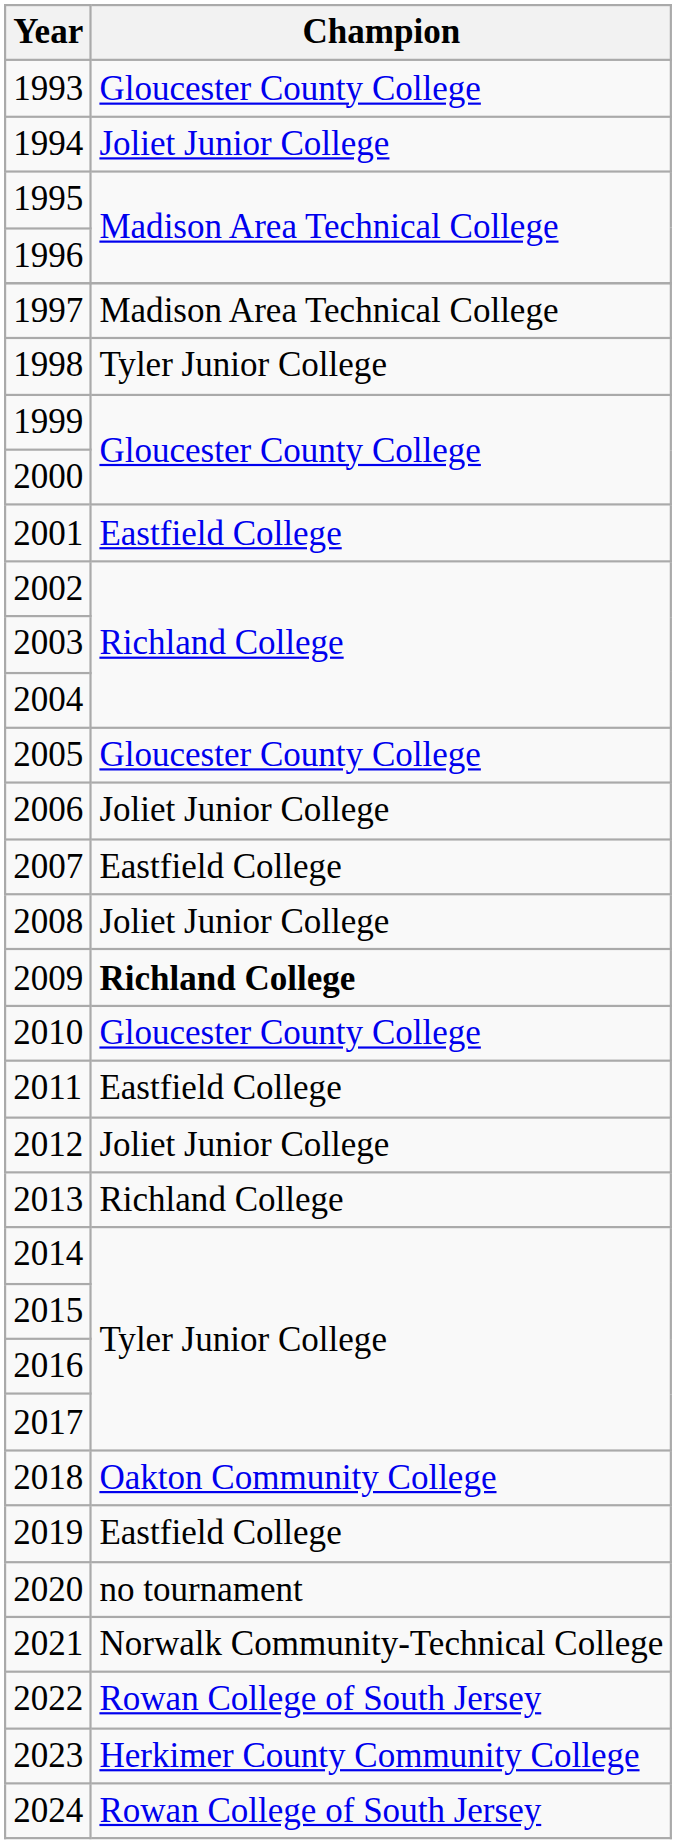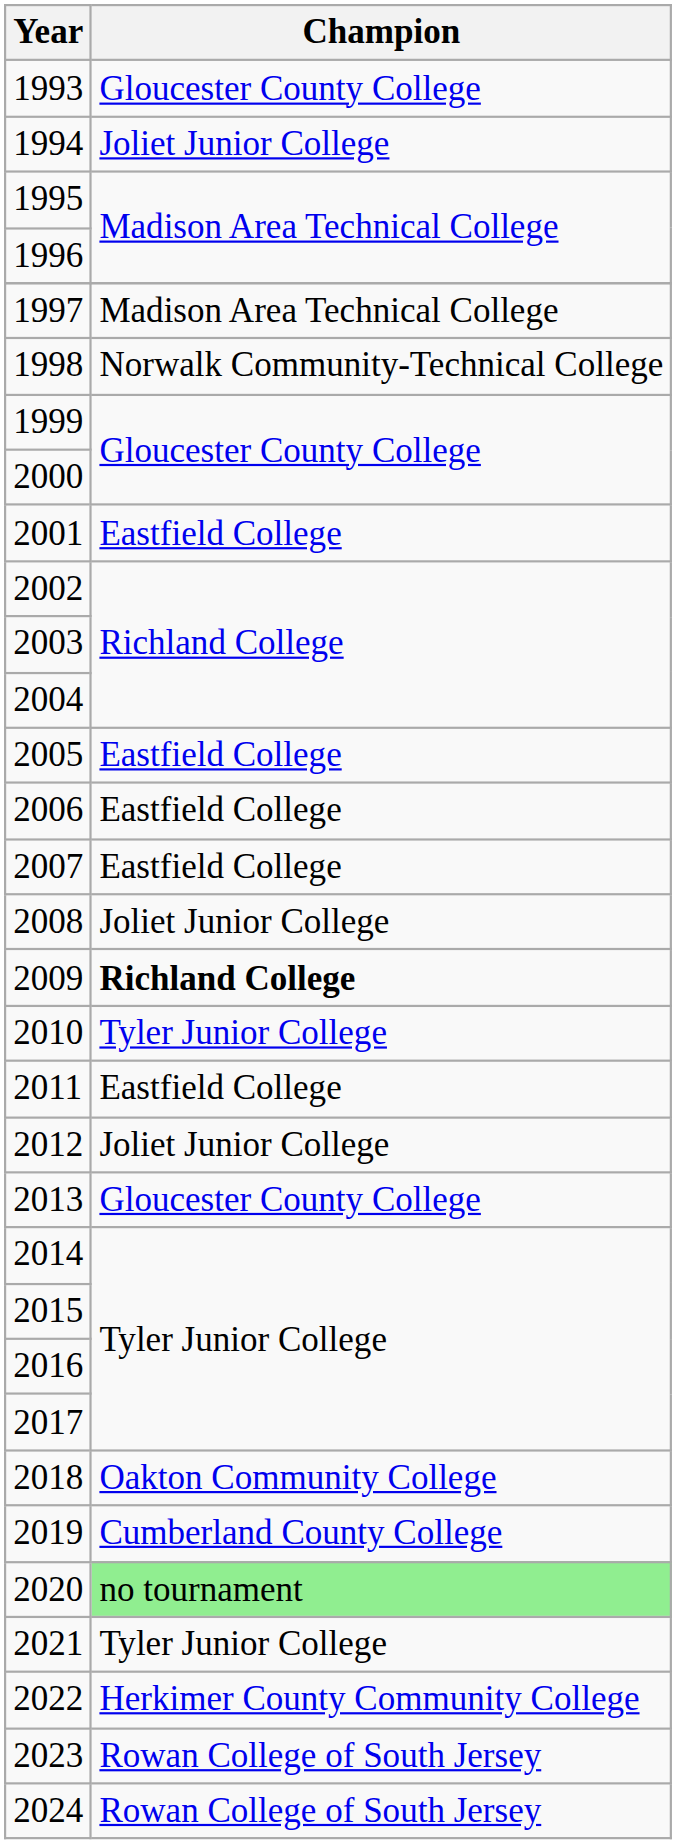 <table class="wikitable">
 <tr Year>
 <th>Year</th>
 <th>Champion</th>
 </tr>
 <tr>
 <td>1993</td>
 <td><a href='#'>Gloucester County College</a></td>
 </tr>
 <tr>
 <td>1994</td>
 <td><a href='#'>Joliet Junior College</a></td>
 </tr>
 <tr>
 <td>1995</td>
 <td rowspan="2"><a href='#'>Madison Area Technical College</a></td>
 </tr>
 <tr>
 <td>1996</td>
 </tr>
 <tr>
 </tr>
 <tr>
 <td>1997</td>
 <td>Madison Area Technical College</td>
 </tr>
 <tr>
 <td>1998</td>
-<td>Tyler Junior College</td>
+<td>Norwalk Community-Technical College</td>
 </tr>
 <tr>
 <td>1999</td>
 <td rowspan="2"><a href='#'>Gloucester County College</a></td>
 </tr>
 <tr>
 <td>2000</td>
 </tr>
 <tr>
 <td>2001</td>
 <td><a href='#'>Eastfield College</a></td>
 </tr>
 <tr>
 <td>2002</td>
 <td rowspan="3"><a href='#'>Richland College</a></td>
 </tr>
 <tr>
 <td>2003</td>
 </tr>
 <tr>
 <td>2004</td>
 </tr>
 <tr>
 <td>2005</td>
-<td><a href='#'>Gloucester County College</a></td>
+<td><a href='#'>Eastfield College</a></td>
 </tr>
 <tr>
 <td>2006</td>
-<td>Joliet Junior College</td>
+<td>Eastfield College</td>
 </tr>
 <tr>
 <td>2007</td>
 <td>Eastfield College</td>
 </tr>
 <tr>
 <td>2008</td>
 <td>Joliet Junior College</td>
 </tr>
 <tr>
 <td>2009</td>
 <td><strong>Richland College</strong></td>
 </tr>
 <tr>
 <td>2010</td>
-<td><a href='#'>Gloucester County College</a></td>
+<td><a href='#'>Tyler Junior College</a></td>
 </tr>
 <tr>
 <td>2011</td>
 <td>Eastfield College</td>
 </tr>
 <tr>
 <td>2012</td>
 <td>Joliet Junior College</td>
 </tr>
 <tr>
 <td>2013</td>
-<td>Richland College</td>
+<td><a href='#'>Gloucester County College</a></td>
 </tr>
 <tr>
 <td>2014</td>
 <td rowspan="4">Tyler Junior College</td>
 </tr>
 <tr>
 <td>2015</td>
 </tr>
 <tr>
 <td>2016</td>
 </tr>
 <tr>
 <td>2017</td>
 </tr>
 <tr>
 <td>2018</td>
 <td><a href='#'>Oakton Community College</a></td>
 </tr>
 <tr>
 <td>2019</td>
-<td>Eastfield College</td>
+<td><a href='#'>Cumberland County College</a></td>
 </tr>
 <tr>
 <td>2020</td>
-<td>no tournament</td>
+<td style="background: lightgreen;">no tournament</td>
 </tr>
 <tr>
 <td>2021</td>
-<td>Norwalk Community-Technical College</td>
+<td>Tyler Junior College</td>
 </tr>
 <tr>
 <td>2022</td>
-<td><a href='#'>Rowan College of South Jersey</a></td>
+<td><a href='#'>Herkimer County Community College</a></td>
 </tr>
 <tr>
 <td>2023</td>
-<td><a href='#'>Herkimer County Community College</a></td>
+<td><a href='#'>Rowan College of South Jersey</a></td>
 </tr>
 <tr>
 <td>2024</td>
 <td><a href='#'>Rowan College of South Jersey</a></td>
 </tr>
 </table>
